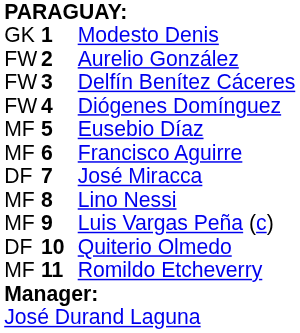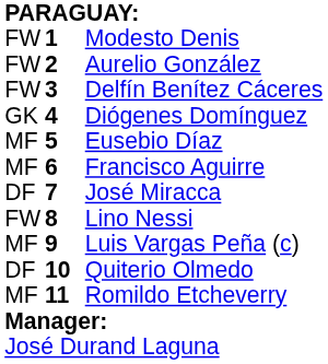 <table style="font-size: 90%" cellspacing="0" cellpadding="0" align=center>
 <tr>
 <td colspan=4><br><strong>PARAGUAY:</strong></td>
 </tr>
 <tr>
 <th width="25"></th>
 <th width="25"></th>
 </tr>
 <tr>
-<td>GK</td>
+<td>FW</td>
 <td><strong>1</strong></td>
 <td><a href='#'>Modesto Denis</a></td>
 </tr>
 <tr>
 <td>FW</td>
 <td><strong>2</strong></td>
 <td><a href='#'>Aurelio González</a></td>
 </tr>
 <tr>
 <td>FW</td>
 <td><strong>3</strong></td>
 <td><a href='#'>Delfín Benítez Cáceres</a></td>
 </tr>
 <tr>
-<td>FW</td>
+<td>GK</td>
 <td><strong>4</strong></td>
 <td><a href='#'>Diógenes Domínguez</a></td>
 </tr>
 <tr>
 <td>MF</td>
 <td><strong>5</strong></td>
 <td><a href='#'>Eusebio Díaz</a></td>
 </tr>
 <tr>
 <td>MF</td>
 <td><strong>6</strong></td>
 <td><a href='#'>Francisco Aguirre</a></td>
 </tr>
 <tr>
 <td>DF</td>
 <td><strong>7</strong></td>
 <td><a href='#'>José Miracca</a></td>
 </tr>
 <tr>
-<td>MF</td>
+<td>FW</td>
 <td><strong>8</strong></td>
 <td><a href='#'>Lino Nessi</a></td>
 </tr>
 <tr>
 <td>MF</td>
 <td><strong>9</strong></td>
 <td><a href='#'>Luis Vargas Peña</a> (<a href='#'>c</a>)</td>
 </tr>
 <tr>
 <td>DF</td>
 <td><strong>10</strong></td>
 <td><a href='#'>Quiterio Olmedo</a></td>
 </tr>
 <tr>
 <td>MF</td>
 <td><strong>11</strong></td>
 <td><a href='#'>Romildo Etcheverry</a></td>
 </tr>
 <tr>
 <td colspan=3><strong>Manager:</strong></td>
 </tr>
 <tr>
 <td colspan=4> <a href='#'>José Durand Laguna</a></td>
 </tr>
 </table>
